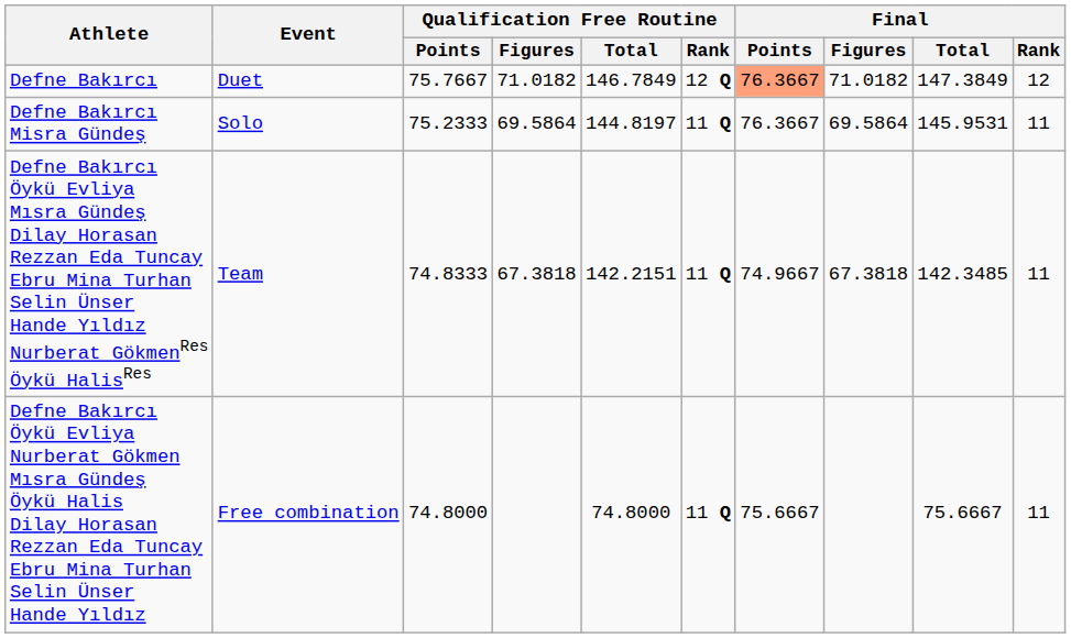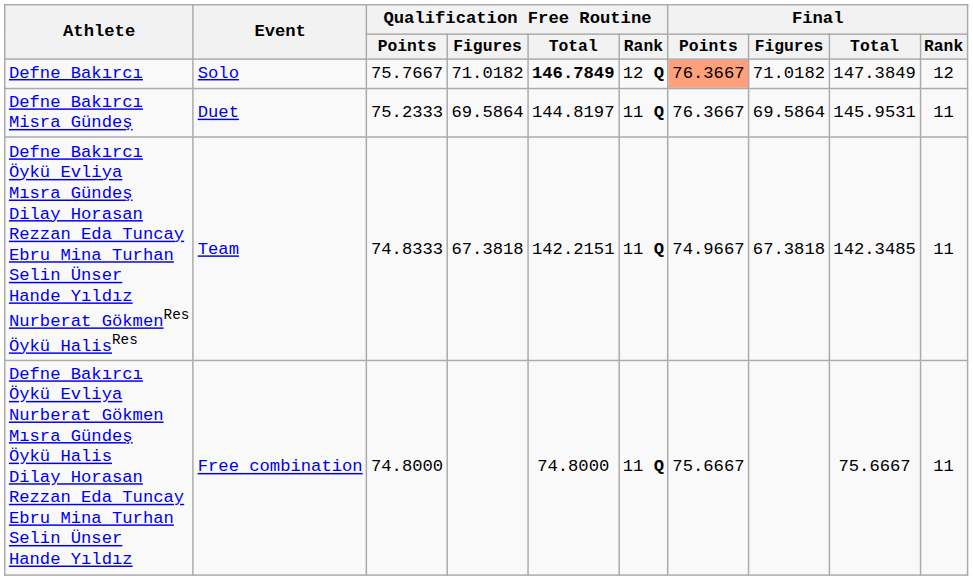 <table class="wikitable" style="font-size:90%;">
 <tr>
 <th rowspan=2>Athlete</th>
 <th rowspan=2>Event</th>
 <th colspan=4>Qualification Free Routine</th>
 <th colspan=4>Final</th>
 </tr>
 <tr style="font-size:95%">
 <th>Points</th>
 <th>Figures</th>
 <th>Total</th>
 <th>Rank</th>
 <th>Points</th>
 <th>Figures</th>
 <th>Total</th>
 <th>Rank</th>
 </tr>
 <tr align=center>
 <td align=left><a href='#'>Defne Bakırcı</a></td>
-<td align=left><a href='#'>Duet</a></td>
+<td align=left><a href='#'>Solo</a></td>
 <td>75.7667</td>
 <td>71.0182</td>
-<td>146.7849</td>
+<td><strong>146.7849</strong></td>
 <td>12 <strong>Q</strong></td>
 <td style="background: lightsalmon;">76.3667</td>
 <td>71.0182</td>
 <td>147.3849</td>
 <td>12</td>
 </tr>
 <tr align=center>
 <td align=left><a href='#'>Defne Bakırcı</a><br><a href='#'>Misra Gündeş</a></td>
-<td align=left><a href='#'>Solo</a></td>
+<td align=left><a href='#'>Duet</a></td>
 <td>75.2333</td>
 <td>69.5864</td>
 <td>144.8197</td>
 <td>11 <strong>Q</strong></td>
 <td>76.3667</td>
 <td>69.5864</td>
 <td>145.9531</td>
 <td>11</td>
 </tr>
 <tr align=center>
 <td align=left><a href='#'>Defne Bakırcı</a> <br> <a href='#'>Öykü Evliya</a> <br> <a href='#'>Mısra Gündeş</a> <br> <a href='#'>Dilay Horasan</a> <br> <a href='#'>Rezzan Eda Tuncay</a> <br> <a href='#'>Ebru Mina Turhan</a> <br> <a href='#'>Selin Ünser</a> <br> <a href='#'>Hande Yıldız</a> <br> <a href='#'>Nurberat Gökmen</a><sup>Res</sup> <br> <a href='#'>Öykü Halis</a><sup>Res</sup></td>
 <td align=left><a href='#'>Team</a></td>
 <td>74.8333</td>
 <td>67.3818</td>
 <td>142.2151</td>
 <td>11 <strong>Q</strong></td>
 <td>74.9667</td>
 <td>67.3818</td>
 <td>142.3485</td>
 <td>11</td>
 </tr>
 <tr align=center>
 <td align=left><a href='#'>Defne Bakırcı</a> <br> <a href='#'>Öykü Evliya</a> <br> <a href='#'>Nurberat Gökmen</a> <br> <a href='#'>Mısra Gündeş</a> <br> <a href='#'>Öykü Halis</a> <br> <a href='#'>Dilay Horasan</a> <br> <a href='#'>Rezzan Eda Tuncay</a> <br> <a href='#'>Ebru Mina Turhan</a> <br> <a href='#'>Selin Ünser</a> <br> <a href='#'>Hande Yıldız</a></td>
 <td align=left><a href='#'>Free combination</a></td>
 <td>74.8000</td>
 <td></td>
 <td>74.8000</td>
 <td>11 <strong>Q</strong></td>
 <td>75.6667</td>
 <td></td>
 <td>75.6667</td>
 <td>11</td>
 </tr>
 </table>
